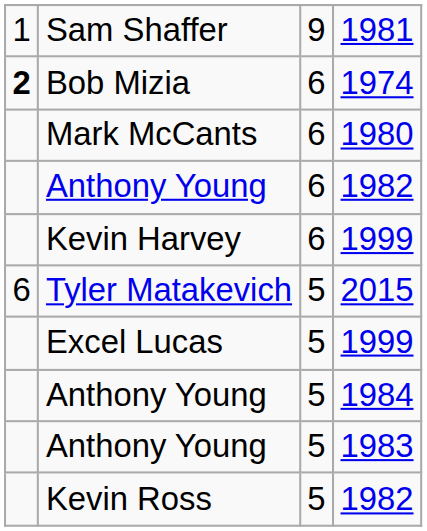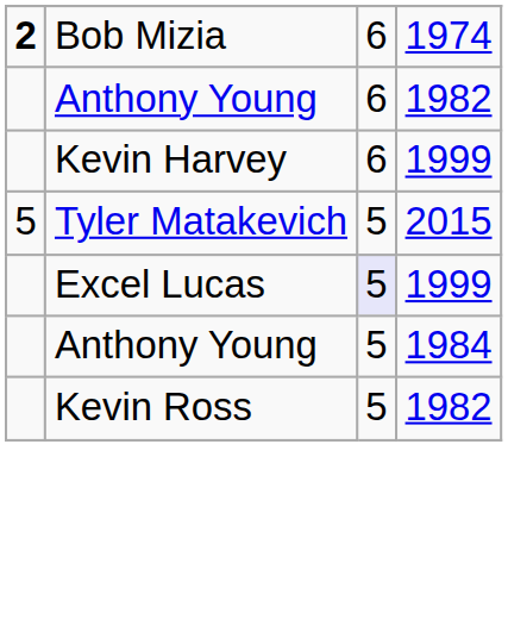 <table class="wikitable">
 <tr>
-</tr>
-<tr>
-<td>1</td>
-<td>Sam Shaffer</td>
-<td>9</td>
-<td><a href='#'>1981</a></td>
 </tr>
 <tr>
 <td><strong>2</strong></td>
 <td>Bob Mizia</td>
 <td>6</td>
 <td><a href='#'>1974</a></td>
-</tr>
-<tr>
-<td></td>
-<td>Mark McCants</td>
-<td>6</td>
-<td><a href='#'>1980</a></td>
 </tr>
 <tr>
 <td></td>
 <td><a href='#'>Anthony Young</a></td>
 <td>6</td>
 <td><a href='#'>1982</a></td>
 </tr>
 <tr>
 <td></td>
 <td>Kevin Harvey</td>
 <td>6</td>
 <td><a href='#'>1999</a></td>
 </tr>
 <tr>
-<td>6</td>
+<td>5</td>
 <td><a href='#'>Tyler Matakevich</a></td>
 <td>5</td>
 <td><a href='#'>2015</a></td>
 </tr>
 <tr>
 <td></td>
 <td>Excel Lucas</td>
-<td>5</td>
+<td style="background: lavender;">5</td>
 <td><a href='#'>1999</a></td>
 </tr>
 <tr>
 <td></td>
 <td>Anthony Young</td>
 <td>5</td>
 <td><a href='#'>1984</a></td>
 </tr>
 <tr>
 <td></td>
-<td>Anthony Young</td>
-<td>5</td>
-<td><a href='#'>1983</a></td>
-</tr>
-<tr>
-<td></td>
 <td>Kevin Ross</td>
 <td>5</td>
 <td><a href='#'>1982</a></td>
 </tr>
 </table>
